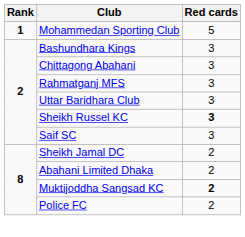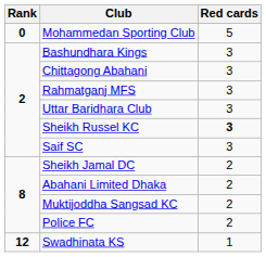 <table class="wikitable" style="text-align:center">
 <tr>
 <th>Rank</th>
 <th>Club</th>
 <th>Red cards</th>
 </tr>
 <tr>
-<td><strong>1</strong></td>
+<td><strong>0</strong></td>
 <td align="left"><a href='#'>Mohammedan Sporting Club</a></td>
 <td>5</td>
 </tr>
 <tr>
 <td rowspan="6"><strong>2</strong></td>
 <td align="left"><a href='#'>Bashundhara Kings</a></td>
 <td>3</td>
 </tr>
 <tr>
 <td align="left"><a href='#'>Chittagong Abahani</a></td>
 <td>3</td>
 </tr>
 <tr>
 <td align="left"><a href='#'>Rahmatganj MFS</a></td>
 <td>3</td>
 </tr>
 <tr>
 <td align="left"><a href='#'>Uttar Baridhara Club</a></td>
 <td>3</td>
 </tr>
 <tr>
 <td align="left"><a href='#'>Sheikh Russel KC</a></td>
 <td><strong>3</strong></td>
 </tr>
 <tr>
 <td align="left"><a href='#'>Saif SC</a></td>
 <td>3</td>
 </tr>
 <tr>
 <td rowspan="4"><strong>8</strong></td>
 <td align="left"><a href='#'>Sheikh Jamal DC</a></td>
 <td>2</td>
 </tr>
 <tr>
 <td align="left"><a href='#'>Abahani Limited Dhaka</a></td>
 <td>2</td>
 </tr>
 <tr>
 <td align="left"><a href='#'>Muktijoddha Sangsad KC</a></td>
-<td><strong>2</strong></td>
+<td>2</td>
 </tr>
 <tr>
 <td align="left"><a href='#'>Police FC</a></td>
 <td>2</td>
 </tr>
+<tr>
+<td><strong>12</strong></td>
+<td align="left"><a href='#'>Swadhinata KS</a></td>
+<td>1</td>
+</tr>
 </table>
